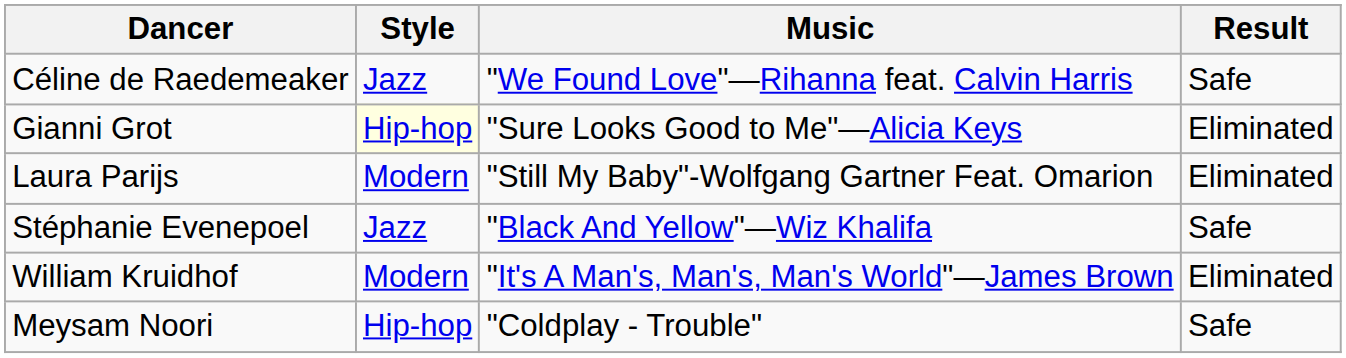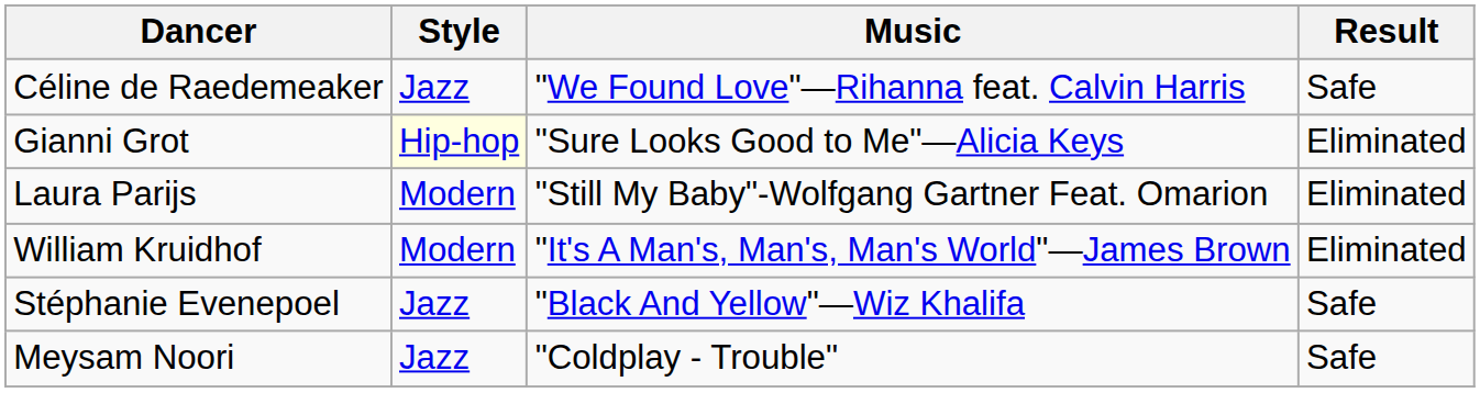 <table class="wikitable">
 <tr>
 <th>Dancer</th>
 <th>Style</th>
 <th>Music</th>
 <th>Result</th>
 </tr>
 <tr>
 <td>Céline de Raedemeaker</td>
 <td><a href='#'>Jazz</a></td>
 <td>"<a href='#'>We Found Love</a>"—<a href='#'>Rihanna</a> feat. <a href='#'>Calvin Harris</a></td>
 <td>Safe</td>
 </tr>
 <tr>
 <td>Gianni Grot</td>
 <td style="background: lightyellow;"><a href='#'>Hip-hop</a></td>
 <td>"Sure Looks Good to Me"—<a href='#'>Alicia Keys</a></td>
 <td>Eliminated</td>
 </tr>
 <tr>
 <td>Laura Parijs</td>
 <td><a href='#'>Modern</a></td>
 <td>"Still My Baby"-Wolfgang Gartner Feat. Omarion</td>
 <td>Eliminated</td>
 </tr>
 <tr>
+<td>William Kruidhof</td>
+<td><a href='#'>Modern</a></td>
+<td>"<a href='#'>It's A Man's, Man's, Man's World</a>"—<a href='#'>James Brown</a></td>
+<td>Eliminated</td>
+</tr>
+<tr>
 <td>Stéphanie Evenepoel</td>
 <td><a href='#'>Jazz</a></td>
 <td>"<a href='#'>Black And Yellow</a>"—<a href='#'>Wiz Khalifa</a></td>
 <td>Safe</td>
 </tr>
 <tr>
-<td>William Kruidhof</td>
-<td><a href='#'>Modern</a></td>
-<td>"<a href='#'>It's A Man's, Man's, Man's World</a>"—<a href='#'>James Brown</a></td>
-<td>Eliminated</td>
-</tr>
-<tr>
 <td>Meysam Noori</td>
-<td><a href='#'>Hip-hop</a></td>
+<td><a href='#'>Jazz</a></td>
 <td>"Coldplay - Trouble"</td>
 <td>Safe</td>
 </tr>
 </table>
